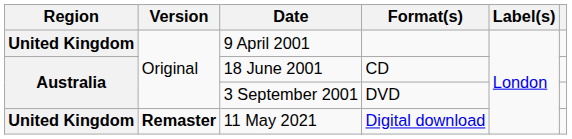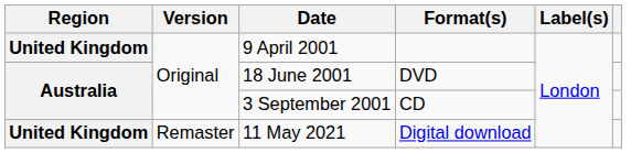 <table class="wikitable plainrowheaders">
 <tr>
 <th scope="col">Region</th>
 <th scope="col">Version</th>
 <th scope="col">Date</th>
 <th scope="col">Format(s)</th>
 <th scope="col">Label(s)</th>
 <th scope="col"></th>
 </tr>
 <tr>
 <th scope="row">United Kingdom</th>
 <td rowspan="3">Original</td>
 <td>9 April 2001</td>
 <td></td>
 <td rowspan="4"><a href='#'>London</a></td>
 <td></td>
 </tr>
 <tr>
 <th scope="row" rowspan="2">Australia</th>
 <td>18 June 2001</td>
+<td>DVD</td>
+<td></td>
+</tr>
+<tr>
+<td>3 September 2001</td>
 <td>CD</td>
 <td></td>
 </tr>
 <tr>
-<td>3 September 2001</td>
-<td>DVD</td>
-<td></td>
-</tr>
-<tr>
 <th scope="row">United Kingdom</th>
-<td><strong>Remaster</strong></td>
+<td>Remaster</td>
 <td>11 May 2021</td>
 <td><a href='#'>Digital download</a></td>
 <td></td>
 </tr>
 </table>
